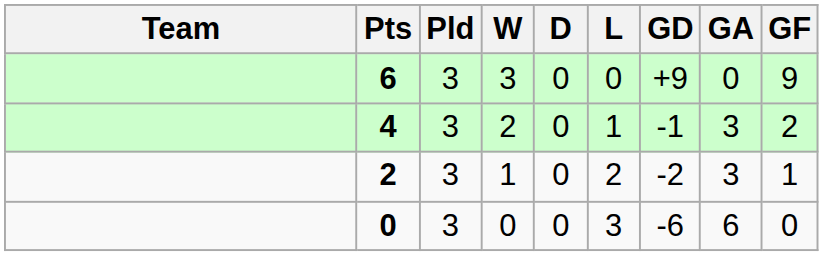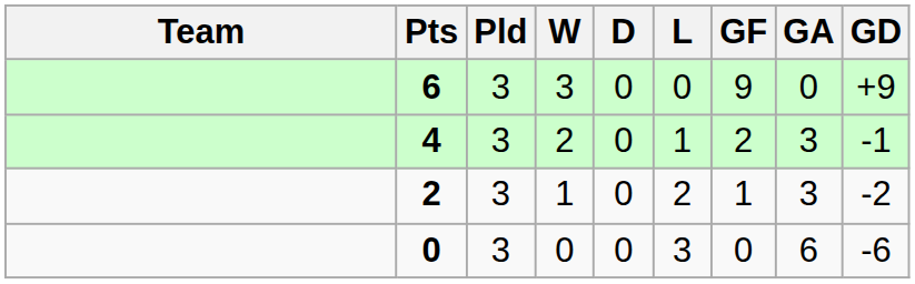 <table class="wikitable" style="text-align: center;">
 <tr>
 <th width=175>Team</th>
 <th width=20>Pts</th>
 <th width=20>Pld</th>
 <th width=20>W</th>
 <th width=20>D</th>
 <th width=20>L</th>
+<th width=20>GF</th>
+<th width=20>GA</th>
 <th width=20>GD</th>
-<th width=20>GA</th>
-<th width=20>GF</th>
 </tr>
 <tr bgcolor=ccffcc>
 <td align=left></td>
 <td><strong>6</strong></td>
 <td>3</td>
 <td>3</td>
 <td>0</td>
 <td>0</td>
+<td>9</td>
+<td>0</td>
 <td>+9</td>
-<td>0</td>
-<td>9</td>
 </tr>
 <tr bgcolor=ccffcc>
 <td align=left></td>
 <td><strong>4</strong></td>
 <td>3</td>
 <td>2</td>
 <td>0</td>
 <td>1</td>
+<td>2</td>
+<td>3</td>
 <td>-1</td>
-<td>3</td>
-<td>2</td>
 </tr>
 <tr>
 <td align=left></td>
 <td><strong>2</strong></td>
 <td>3</td>
 <td>1</td>
 <td>0</td>
 <td>2</td>
+<td>1</td>
+<td>3</td>
 <td>-2</td>
-<td>3</td>
-<td>1</td>
 </tr>
 <tr>
 <td align=left></td>
 <td><strong>0</strong></td>
 <td>3</td>
 <td>0</td>
 <td>0</td>
 <td>3</td>
+<td>0</td>
+<td>6</td>
 <td>-6</td>
-<td>6</td>
-<td>0</td>
 </tr>
 </table>
